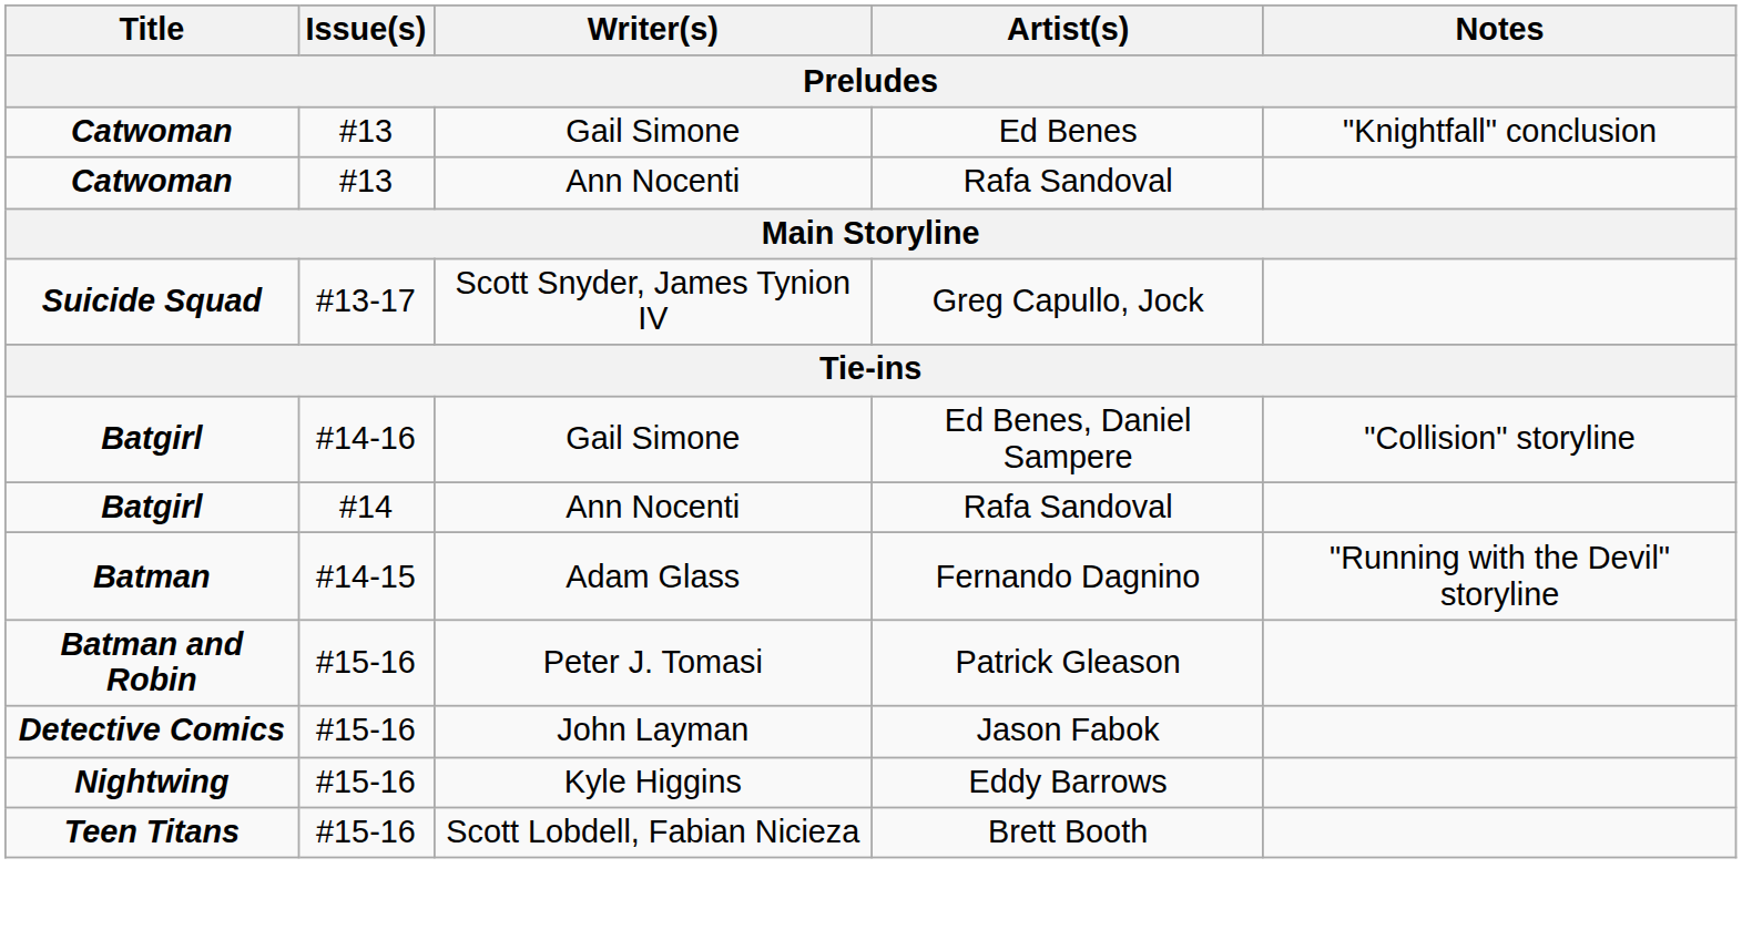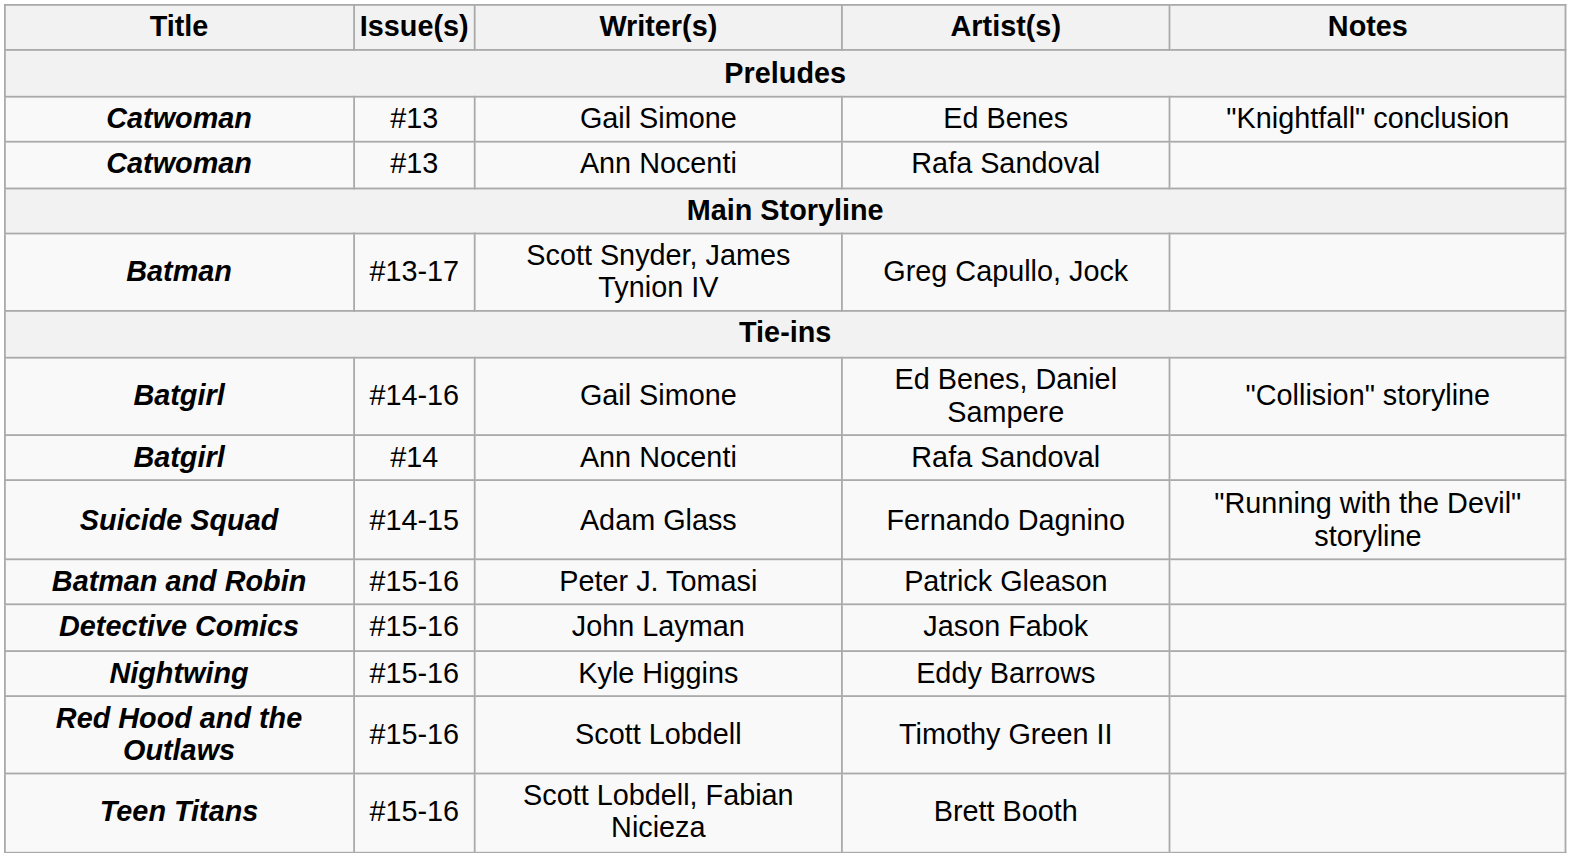 <table class="wikitable" style="text-align: center">
 <tr>
 <th>Title</th>
 <th>Issue(s)</th>
 <th>Writer(s)</th>
 <th>Artist(s)</th>
 <th>Notes</th>
 </tr>
 <tr>
 <th colspan="5">Preludes</th>
 </tr>
 <tr>
 <td><strong><em>Catwoman</em></strong></td>
 <td>#13</td>
 <td>Gail Simone</td>
 <td>Ed Benes</td>
 <td>"Knightfall" conclusion</td>
 </tr>
 <tr>
 <td><strong><em>Catwoman</em></strong></td>
 <td>#13</td>
 <td>Ann Nocenti</td>
 <td>Rafa Sandoval</td>
 <td></td>
 </tr>
 <tr>
 <th colspan="5">Main Storyline</th>
 </tr>
 <tr>
-<td><strong><em>Suicide Squad</em></strong></td>
+<td><strong><em>Batman</em></strong></td>
 <td>#13-17</td>
 <td>Scott Snyder, James Tynion IV</td>
 <td>Greg Capullo, Jock</td>
 <td></td>
 </tr>
 <tr>
 <th colspan="5"><strong>Tie-ins</strong></th>
 </tr>
 <tr>
 <td><strong><em>Batgirl</em></strong></td>
 <td>#14-16</td>
 <td>Gail Simone</td>
 <td>Ed Benes, Daniel Sampere</td>
 <td>"Collision" storyline</td>
 </tr>
 <tr>
 <td><strong><em>Batgirl</em></strong></td>
 <td>#14</td>
 <td>Ann Nocenti</td>
 <td>Rafa Sandoval</td>
 <td></td>
 </tr>
 <tr>
-<td><strong><em>Batman</em></strong></td>
+<td><strong><em>Suicide Squad</em></strong></td>
 <td>#14-15</td>
 <td>Adam Glass</td>
 <td>Fernando Dagnino</td>
 <td>"Running with the Devil" storyline</td>
 </tr>
 <tr>
 <td><strong><em>Batman and Robin</em></strong></td>
 <td>#15-16</td>
 <td>Peter J. Tomasi</td>
 <td>Patrick Gleason</td>
 <td></td>
 </tr>
 <tr>
 <td><strong><em>Detective Comics</em></strong></td>
 <td>#15-16</td>
 <td>John Layman</td>
 <td>Jason Fabok</td>
 <td></td>
 </tr>
 <tr>
 <td><strong><em>Nightwing</em></strong></td>
 <td>#15-16</td>
 <td>Kyle Higgins</td>
 <td>Eddy Barrows</td>
 <td></td>
 </tr>
 <tr>
+<td><strong><em>Red Hood and the Outlaws</em></strong></td>
+<td>#15-16</td>
+<td>Scott Lobdell</td>
+<td>Timothy Green II</td>
+<td></td>
+</tr>
+<tr>
 <td><strong><em>Teen Titans</em></strong></td>
 <td>#15-16</td>
 <td>Scott Lobdell, Fabian Nicieza</td>
 <td>Brett Booth</td>
 <td></td>
 </tr>
 </table>
